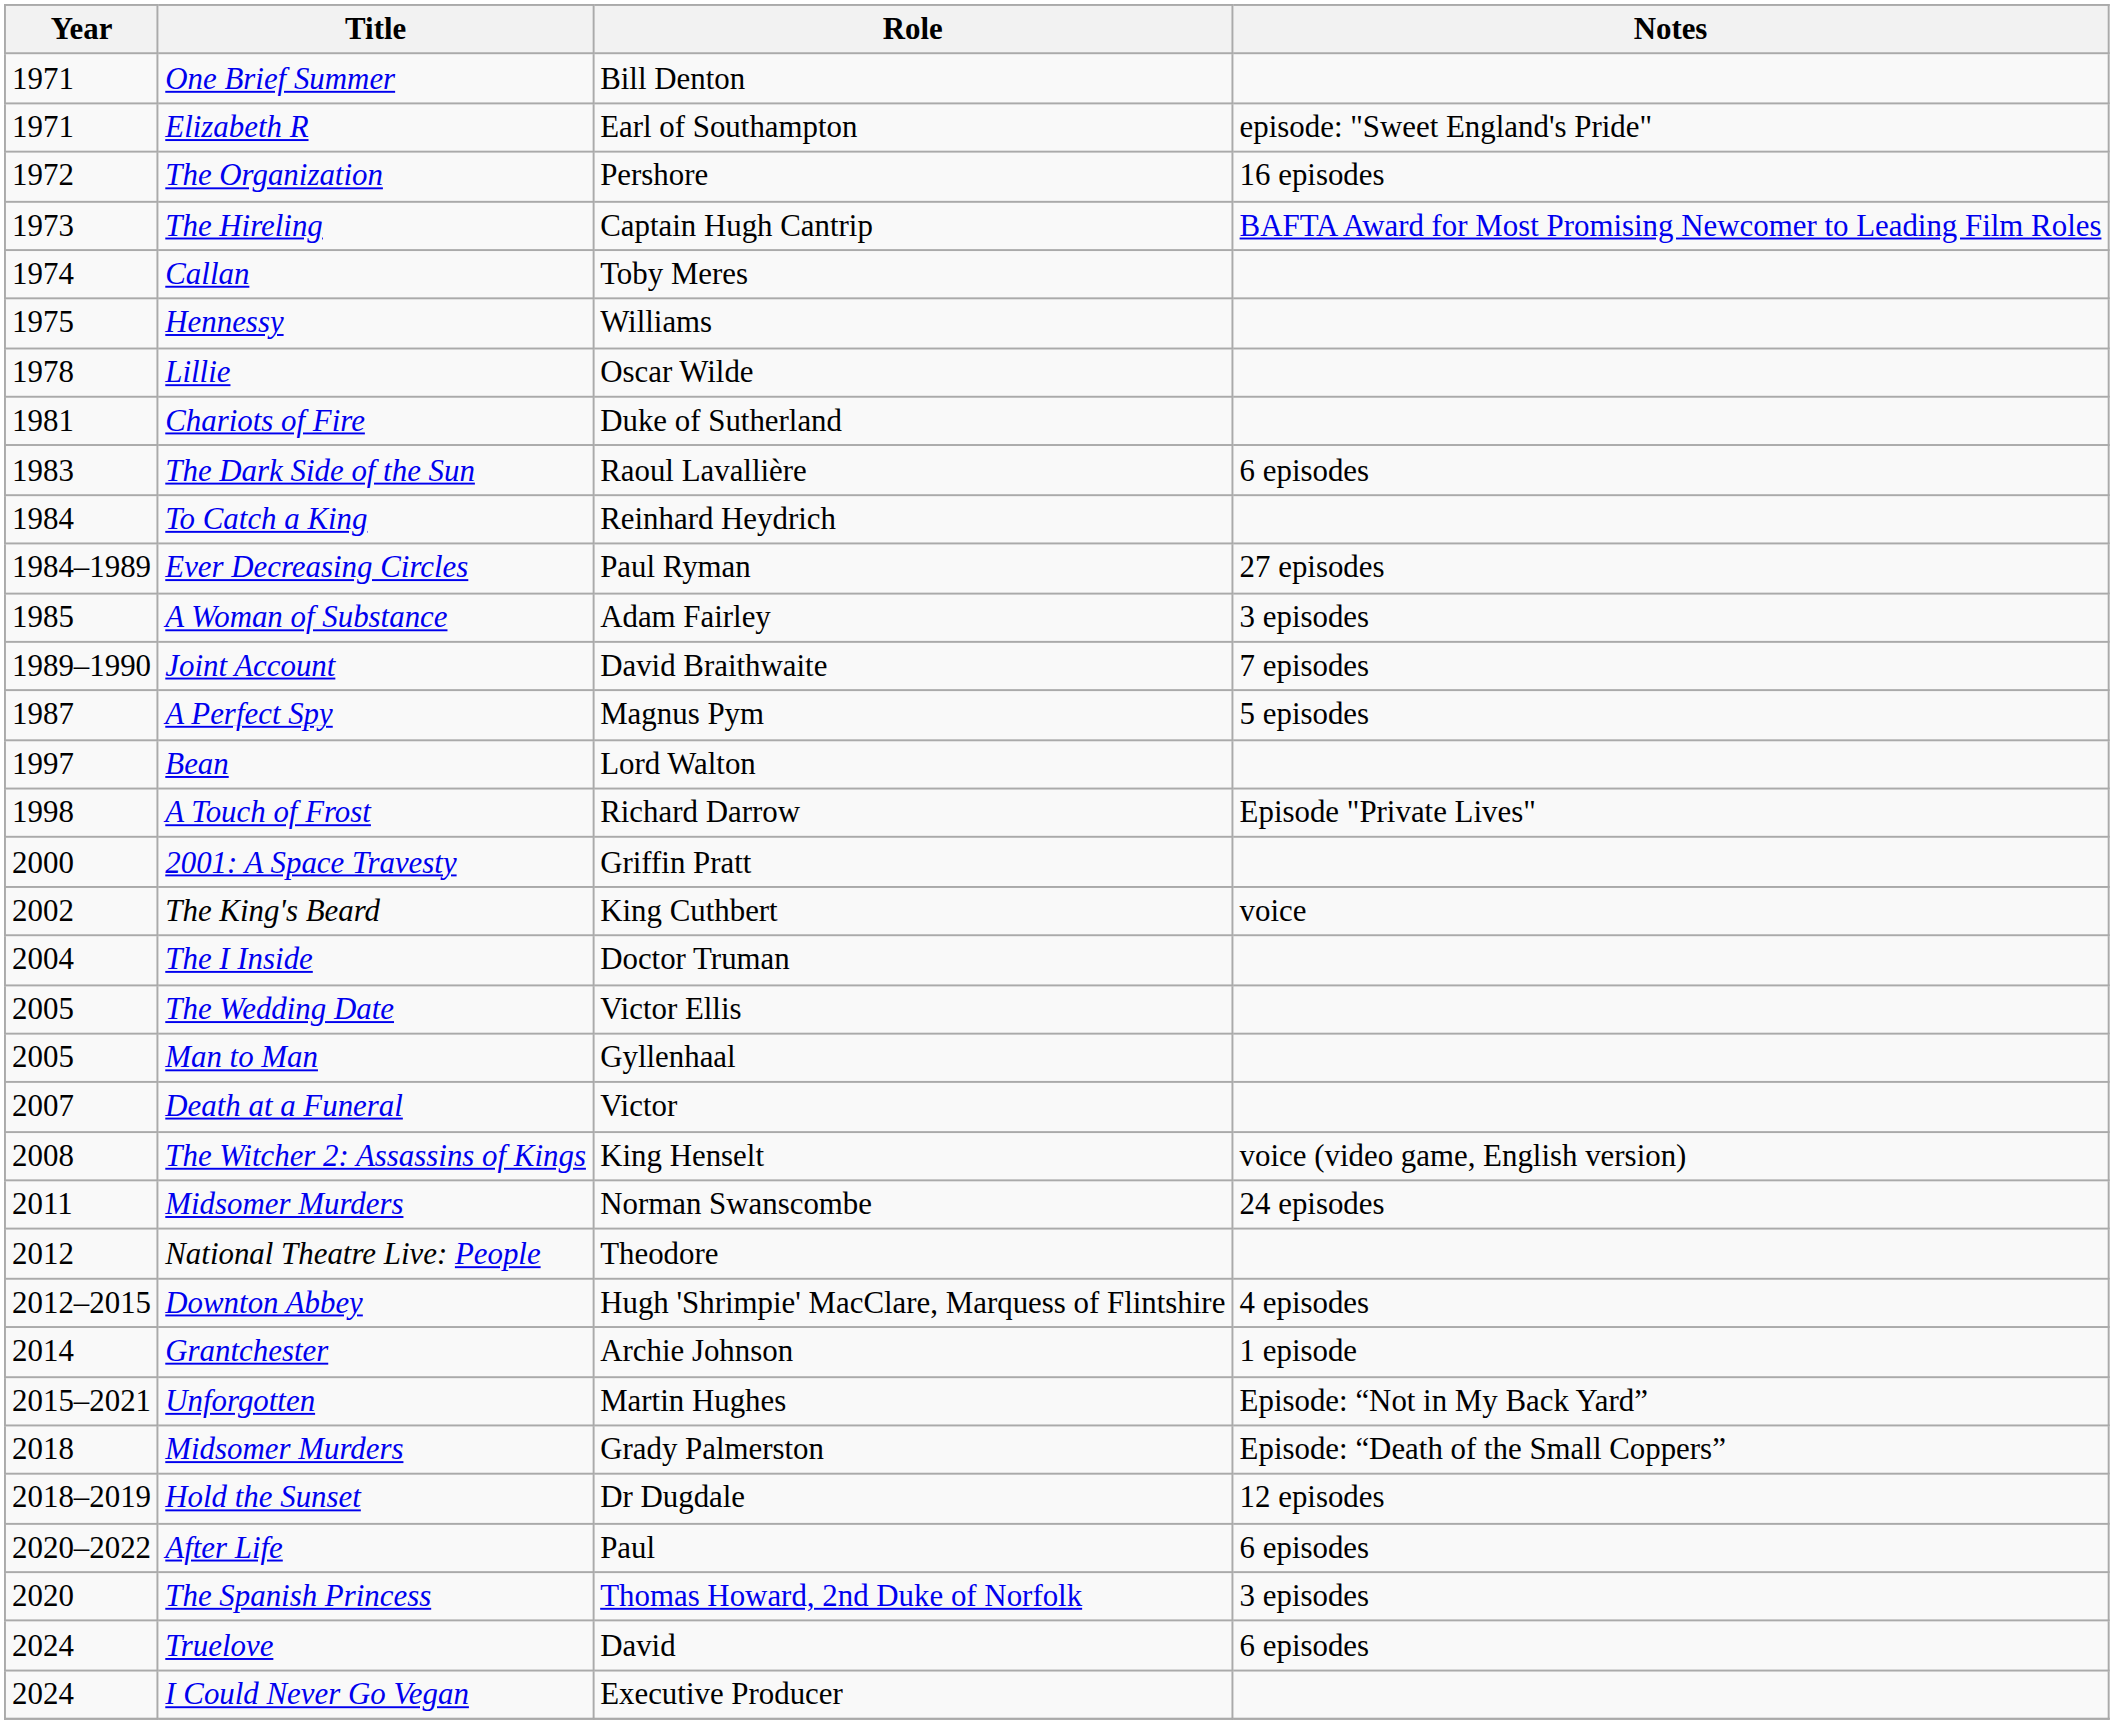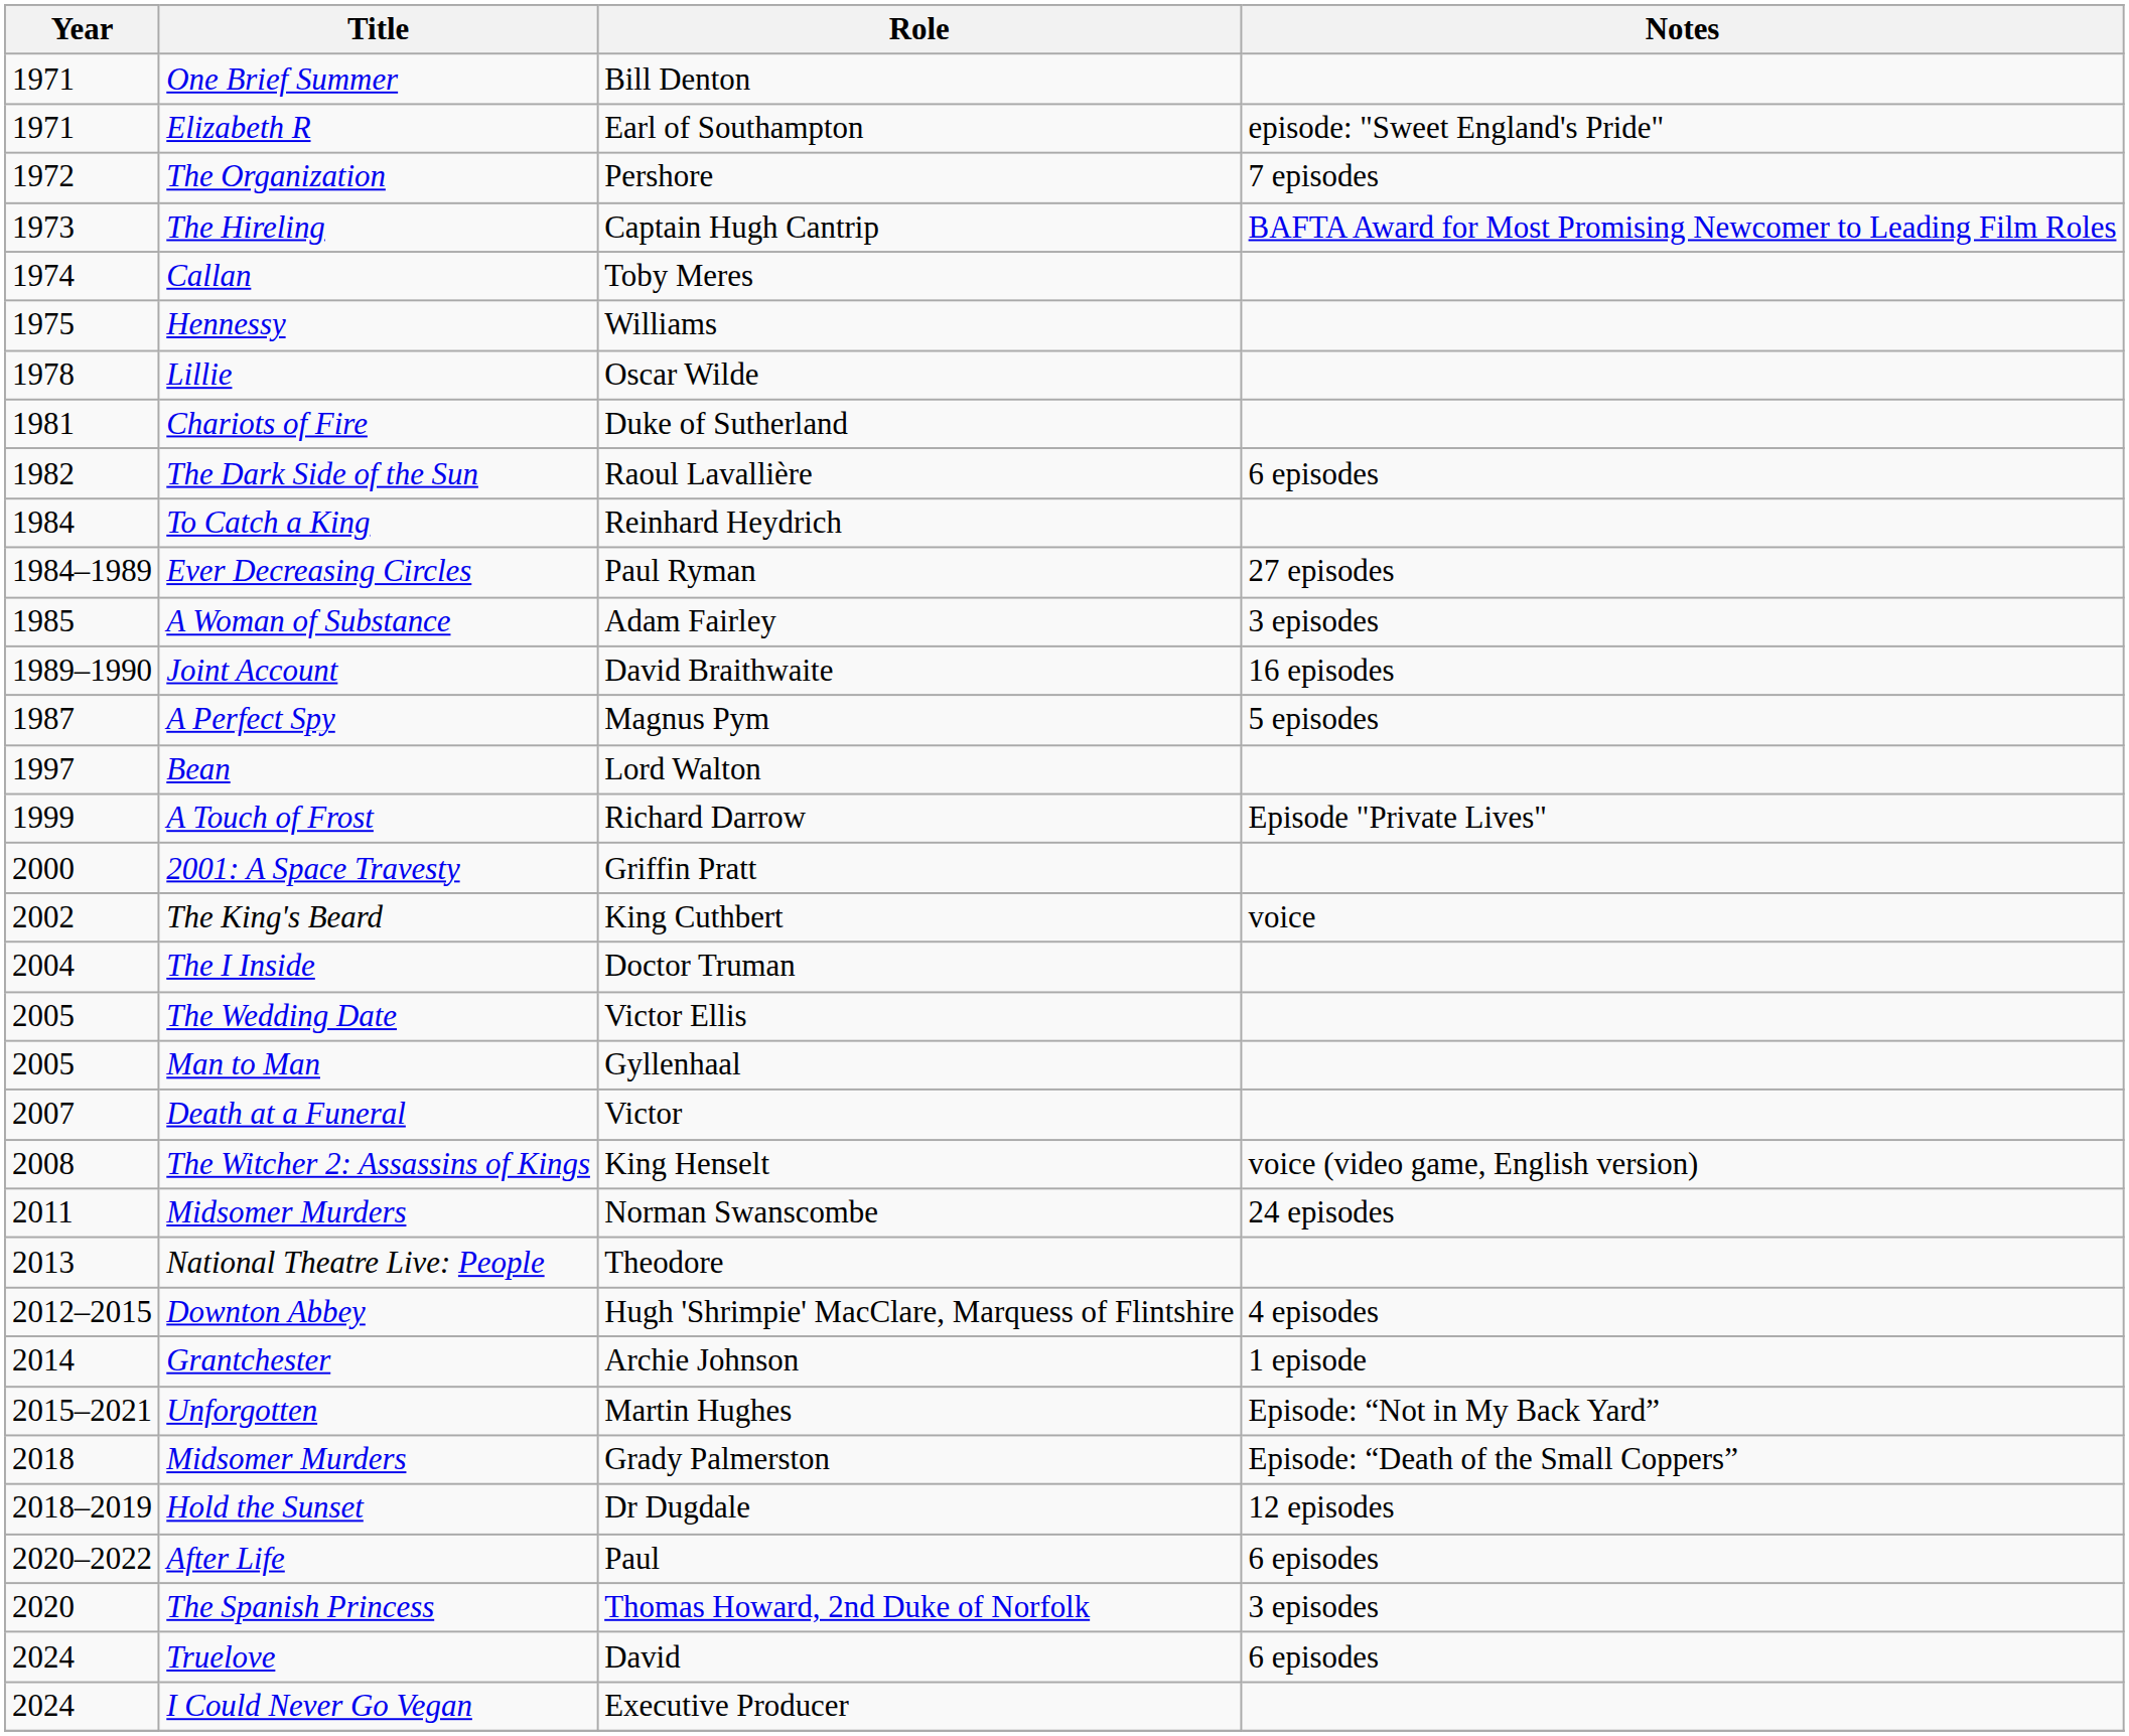 <table class="wikitable">
 <tr>
 <th>Year</th>
 <th>Title</th>
 <th>Role</th>
 <th>Notes</th>
 </tr>
 <tr>
 <td>1971</td>
 <td><em><a href='#'>One Brief Summer</a></em></td>
 <td>Bill Denton</td>
 <td></td>
 </tr>
 <tr>
 <td>1971</td>
 <td><em><a href='#'>Elizabeth R</a></em></td>
 <td>Earl of Southampton</td>
 <td>episode: "Sweet England's Pride"</td>
 </tr>
 <tr>
 <td>1972</td>
 <td><em><a href='#'>The Organization</a></em></td>
 <td>Pershore</td>
-<td>16 episodes</td>
+<td>7 episodes</td>
 </tr>
 <tr>
 <td>1973</td>
 <td><em><a href='#'>The Hireling</a></em></td>
 <td>Captain Hugh Cantrip</td>
 <td><a href='#'>BAFTA Award for Most Promising Newcomer to Leading Film Roles</a></td>
 </tr>
 <tr>
 <td>1974</td>
 <td><em><a href='#'>Callan</a></em></td>
 <td>Toby Meres</td>
 <td></td>
 </tr>
 <tr>
 <td>1975</td>
 <td><em><a href='#'>Hennessy</a></em></td>
 <td>Williams</td>
 <td></td>
 </tr>
 <tr>
 <td>1978</td>
 <td><em><a href='#'>Lillie</a></em></td>
 <td>Oscar Wilde</td>
 <td></td>
 </tr>
 <tr>
 <td>1981</td>
 <td><em><a href='#'>Chariots of Fire</a></em></td>
 <td>Duke of Sutherland</td>
 <td></td>
 </tr>
 <tr>
-<td>1983</td>
+<td>1982</td>
 <td><em><a href='#'>The Dark Side of the Sun</a></em></td>
 <td>Raoul Lavallière</td>
 <td>6 episodes</td>
 </tr>
 <tr>
 <td>1984</td>
 <td><em><a href='#'>To Catch a King</a></em></td>
 <td>Reinhard Heydrich</td>
 <td></td>
 </tr>
 <tr>
 <td>1984–1989</td>
 <td><em><a href='#'>Ever Decreasing Circles</a></em></td>
 <td>Paul Ryman</td>
 <td>27 episodes</td>
 </tr>
 <tr>
 <td>1985</td>
 <td><em><a href='#'>A Woman of Substance</a></em></td>
 <td>Adam Fairley</td>
 <td>3 episodes</td>
 </tr>
 <tr>
 <td>1989–1990</td>
 <td><em><a href='#'>Joint Account</a></em></td>
 <td>David Braithwaite</td>
-<td>7 episodes</td>
+<td>16 episodes</td>
 </tr>
 <tr>
 <td>1987</td>
 <td><em><a href='#'>A Perfect Spy</a></em></td>
 <td>Magnus Pym</td>
 <td>5 episodes</td>
 </tr>
 <tr>
 <td>1997</td>
 <td><em><a href='#'>Bean</a></em></td>
 <td>Lord Walton</td>
 <td></td>
 </tr>
 <tr>
-<td>1998</td>
+<td>1999</td>
 <td><em><a href='#'>A Touch of Frost</a></em></td>
 <td>Richard Darrow</td>
 <td>Episode "Private Lives"</td>
 </tr>
 <tr>
 <td>2000</td>
 <td><em><a href='#'>2001: A Space Travesty</a></em></td>
 <td>Griffin Pratt</td>
 <td></td>
 </tr>
 <tr>
 <td>2002</td>
 <td><em>The King's Beard</em></td>
 <td>King Cuthbert</td>
 <td>voice</td>
 </tr>
 <tr>
 <td>2004</td>
 <td><em><a href='#'>The I Inside</a></em></td>
 <td>Doctor Truman</td>
 <td></td>
 </tr>
 <tr>
 <td>2005</td>
 <td><em><a href='#'>The Wedding Date</a></em></td>
 <td>Victor Ellis</td>
 <td></td>
 </tr>
 <tr>
 <td>2005</td>
 <td><em><a href='#'>Man to Man</a></em></td>
 <td>Gyllenhaal</td>
 <td></td>
 </tr>
 <tr>
 <td>2007</td>
 <td><em><a href='#'>Death at a Funeral</a></em></td>
 <td>Victor</td>
 <td></td>
 </tr>
 <tr>
 <td>2008</td>
 <td><em><a href='#'>The Witcher 2: Assassins of Kings</a></em></td>
 <td>King Henselt</td>
 <td>voice (video game, English version)</td>
 </tr>
 <tr>
 <td>2011</td>
 <td><em><a href='#'>Midsomer Murders</a></em></td>
 <td>Norman Swanscombe</td>
 <td>24 episodes</td>
 </tr>
 <tr>
-<td>2012</td>
+<td>2013</td>
 <td><em>National Theatre Live: <a href='#'>People</a></em></td>
 <td>Theodore</td>
 <td></td>
 </tr>
 <tr>
 <td>2012–2015</td>
 <td><em><a href='#'>Downton Abbey</a></em></td>
 <td>Hugh 'Shrimpie' MacClare, Marquess of Flintshire</td>
 <td>4 episodes</td>
 </tr>
 <tr>
 <td>2014</td>
 <td><em><a href='#'>Grantchester</a></em></td>
 <td>Archie Johnson</td>
 <td>1 episode</td>
 </tr>
 <tr>
 <td>2015–2021</td>
 <td><em><a href='#'>Unforgotten</a></em></td>
 <td>Martin Hughes</td>
 <td>Episode: “Not in My Back Yard”</td>
 </tr>
 <tr>
 <td>2018</td>
 <td><em><a href='#'>Midsomer Murders</a></em></td>
 <td>Grady Palmerston</td>
 <td>Episode: “Death of the Small Coppers”</td>
 </tr>
 <tr>
 <td>2018–2019</td>
 <td><em><a href='#'>Hold the Sunset</a></em></td>
 <td>Dr Dugdale</td>
 <td>12 episodes</td>
 </tr>
 <tr>
 <td>2020–2022</td>
 <td><em><a href='#'>After Life</a></em></td>
 <td>Paul</td>
 <td>6 episodes</td>
 </tr>
 <tr>
 <td>2020</td>
 <td><em><a href='#'>The Spanish Princess</a></em></td>
 <td><a href='#'>Thomas Howard, 2nd Duke of Norfolk</a></td>
 <td>3 episodes</td>
 </tr>
 <tr>
 <td>2024</td>
 <td><em><a href='#'>Truelove</a></em></td>
 <td>David</td>
 <td>6 episodes</td>
 </tr>
 <tr>
 <td>2024</td>
 <td><em><a href='#'>I Could Never Go Vegan</a></em></td>
 <td>Executive Producer</td>
 <td></td>
 </tr>
 <tr>
 </tr>
 </table>
